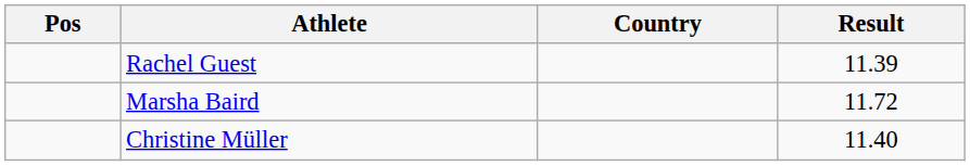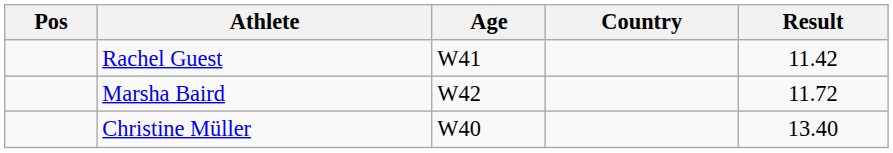 <table class="wikitable"  style="text-align:center; width:50%;">
 <tr>
 <th>Pos</th>
 <th>Athlete</th>
+<th>Age</th>
 <th>Country</th>
 <th>Result</th>
 </tr>
 <tr>
 <td align=center></td>
 <td align=left><a href='#'>Rachel Guest</a></td>
+<td align=left>W41</td>
 <td align=left></td>
-<td>11.39</td>
+<td>11.42</td>
 </tr>
 <tr>
 <td align=center></td>
 <td align=left><a href='#'>Marsha Baird</a></td>
+<td align=left>W42</td>
 <td align=left></td>
 <td>11.72</td>
 </tr>
 <tr>
 <td align=center></td>
 <td align=left><a href='#'>Christine Müller</a></td>
+<td align=left>W40</td>
 <td align=left></td>
-<td>11.40</td>
+<td>13.40</td>
 </tr>
 </table>
